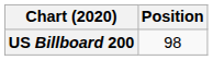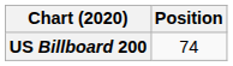 <table class="wikitable plainrowheaders" style="text-align:center">
 <tr>
 <th scope="col">Chart (2020)</th>
 <th scope="col">Position</th>
 </tr>
 <tr>
 <th scope="row">US <em>Billboard</em> 200</th>
-<td>98</td>
+<td>74</td>
 </tr>
 </table>
